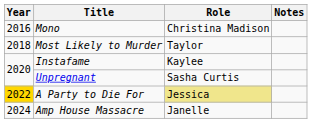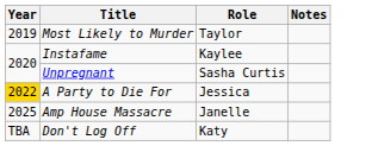 <table class="wikitable sortable">
 <tr>
 <th>Year</th>
 <th>Title</th>
 <th>Role</th>
 <th class="unsortable">Notes</th>
 </tr>
 <tr>
-<td>2016</td>
-<td><em>Mono</em></td>
-<td>Christina Madison</td>
-<td></td>
-</tr>
-<tr>
-<td>2018</td>
+<td>2019</td>
 <td><em>Most Likely to Murder</em></td>
 <td>Taylor</td>
 <td></td>
 </tr>
 <tr>
 <td rowspan="2">2020</td>
 <td><em>Instafame</em></td>
 <td>Kaylee</td>
 <td></td>
 </tr>
 <tr>
 <td><em><a href='#'>Unpregnant</a></em></td>
 <td>Sasha Curtis</td>
 <td></td>
 </tr>
 <tr>
 <td style="background: gold;">2022</td>
 <td><em>A Party to Die For</em></td>
-<td style="background: khaki;">Jessica</td>
+<td>Jessica</td>
 <td></td>
 </tr>
 <tr>
-<td>2024</td>
+<td>2025</td>
 <td><em>Amp House Massacre</em></td>
 <td>Janelle</td>
 <td></td>
 </tr>
+<tr>
+<td>TBA</td>
+<td><em>Don't Log Off</em></td>
+<td>Katy</td>
+<td></td>
+</tr>
 </table>
